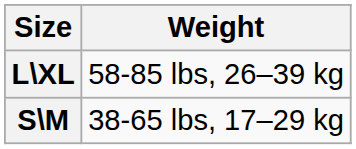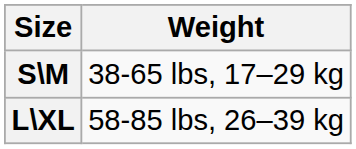 <table class="wikitable" border="1">
 <tr>
 <th>Size</th>
 <th>Weight</th>
 </tr>
 <tr>
+<th>S\M</th>
+<td>38-65 lbs, 17–29 kg</td>
+</tr>
+<tr>
 <th>L\XL</th>
 <td>58-85 lbs, 26–39 kg</td>
 </tr>
-<tr>
-<th>S\M</th>
-<td>38-65 lbs, 17–29 kg</td>
-</tr>
 </table>
